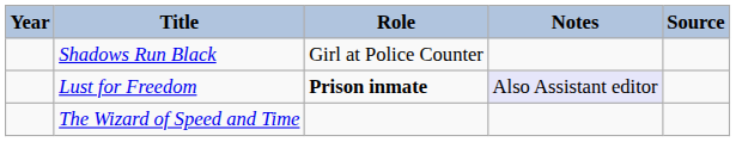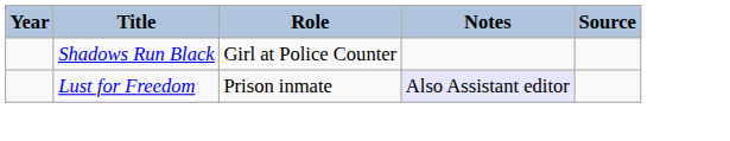 <table class="wikitable sortable plainrowheaders" style="width=95%; font-size: 95%;">
 <tr>
 <th style="background:#b0c4de;">Year</th>
 <th style="background:#b0c4de;">Title</th>
 <th style="background:#b0c4de;">Role</th>
 <th style="background:#b0c4de;" class="unsortable">Notes</th>
 <th style="background:#b0c4de;" class="unsortable">Source</th>
 </tr>
 <tr>
 <td></td>
 <td><em><a href='#'>Shadows Run Black</a></em></td>
 <td>Girl at Police Counter</td>
 <td></td>
 <td></td>
 </tr>
 <tr>
 <td></td>
 <td><em><a href='#'>Lust for Freedom</a></em></td>
-<td><strong>Prison inmate</strong></td>
+<td>Prison inmate</td>
 <td style="background: lavender;">Also Assistant editor</td>
 <td></td>
 </tr>
-<tr>
-<td></td>
-<td><em><a href='#'>The Wizard of Speed and Time</a></em></td>
-<td></td>
-<td></td>
-<td></td>
-</tr>
 </table>
